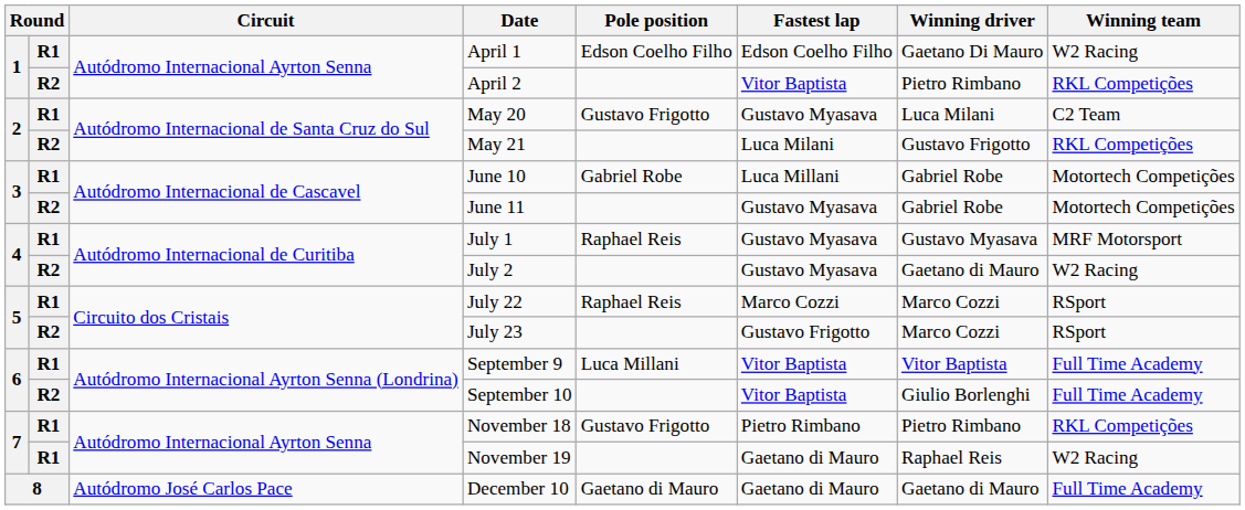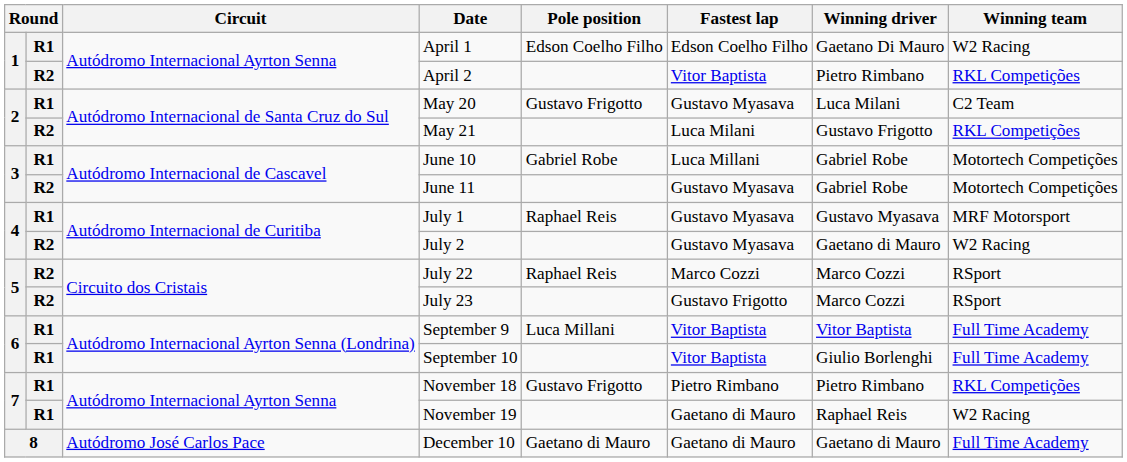 <table class="wikitable" style="font-size: 85%;">
 <tr>
 <th colspan=2>Round</th>
 <th>Circuit</th>
 <th>Date</th>
 <th>Pole position</th>
 <th>Fastest lap</th>
 <th>Winning driver</th>
 <th>Winning team</th>
 </tr>
 <tr>
 <th rowspan=2>1</th>
 <th>R1</th>
 <td rowspan=2><a href='#'>Autódromo Internacional Ayrton Senna</a></td>
 <td>April 1</td>
 <td>Edson Coelho Filho</td>
 <td>Edson Coelho Filho</td>
 <td>Gaetano Di Mauro</td>
 <td>W2 Racing</td>
 </tr>
 <tr>
 <th>R2</th>
 <td>April 2</td>
 <td></td>
 <td><a href='#'>Vitor Baptista</a></td>
 <td>Pietro Rimbano</td>
 <td><a href='#'>RKL Competições</a></td>
 </tr>
 <tr>
 <th rowspan=2>2</th>
 <th>R1</th>
 <td rowspan=2><a href='#'>Autódromo Internacional de Santa Cruz do Sul</a></td>
 <td>May 20</td>
 <td>Gustavo Frigotto</td>
 <td>Gustavo Myasava</td>
 <td>Luca Milani</td>
 <td>C2 Team</td>
 </tr>
 <tr>
 <th>R2</th>
 <td>May 21</td>
 <td></td>
 <td>Luca Milani</td>
 <td>Gustavo Frigotto</td>
 <td><a href='#'>RKL Competições</a></td>
 </tr>
 <tr>
 <th rowspan=2>3</th>
 <th>R1</th>
 <td rowspan=2><a href='#'>Autódromo Internacional de Cascavel</a></td>
 <td>June 10</td>
 <td>Gabriel Robe</td>
 <td>Luca Millani</td>
 <td>Gabriel Robe</td>
 <td>Motortech Competições</td>
 </tr>
 <tr>
 <th>R2</th>
 <td>June 11</td>
 <td></td>
 <td>Gustavo Myasava</td>
 <td>Gabriel Robe</td>
 <td>Motortech Competições</td>
 </tr>
 <tr>
 <th rowspan=2>4</th>
 <th>R1</th>
 <td rowspan=2><a href='#'>Autódromo Internacional de Curitiba</a></td>
 <td>July 1</td>
 <td>Raphael Reis</td>
 <td>Gustavo Myasava</td>
 <td>Gustavo Myasava</td>
 <td>MRF Motorsport</td>
 </tr>
 <tr>
 <th>R2</th>
 <td>July 2</td>
 <td></td>
 <td>Gustavo Myasava</td>
 <td>Gaetano di Mauro</td>
 <td>W2 Racing</td>
 </tr>
 <tr>
 <th rowspan=2>5</th>
-<th>R1</th>
+<th>R2</th>
 <td rowspan=2><a href='#'>Circuito dos Cristais</a></td>
 <td>July 22</td>
 <td>Raphael Reis</td>
 <td>Marco Cozzi</td>
 <td>Marco Cozzi</td>
 <td>RSport</td>
 </tr>
 <tr>
 <th>R2</th>
 <td>July 23</td>
 <td></td>
 <td>Gustavo Frigotto</td>
 <td>Marco Cozzi</td>
 <td>RSport</td>
 </tr>
 <tr>
 <th rowspan=2>6</th>
 <th>R1</th>
 <td rowspan=2><a href='#'>Autódromo Internacional Ayrton Senna (Londrina)</a></td>
 <td>September 9</td>
 <td>Luca Millani</td>
 <td><a href='#'>Vitor Baptista</a></td>
 <td><a href='#'>Vitor Baptista</a></td>
 <td><a href='#'>Full Time Academy</a></td>
 </tr>
 <tr>
-<th>R2</th>
+<th>R1</th>
 <td>September 10</td>
 <td></td>
 <td><a href='#'>Vitor Baptista</a></td>
 <td>Giulio Borlenghi</td>
 <td><a href='#'>Full Time Academy</a></td>
 </tr>
 <tr>
 <th rowspan=2>7</th>
 <th>R1</th>
 <td rowspan=2><a href='#'>Autódromo Internacional Ayrton Senna</a></td>
 <td>November 18</td>
 <td>Gustavo Frigotto</td>
 <td>Pietro Rimbano</td>
 <td>Pietro Rimbano</td>
 <td><a href='#'>RKL Competições</a></td>
 </tr>
 <tr>
 <th>R1</th>
 <td>November 19</td>
 <td></td>
 <td>Gaetano di Mauro</td>
 <td>Raphael Reis</td>
 <td>W2 Racing</td>
 </tr>
 <tr>
 <th colspan=2>8</th>
 <td><a href='#'>Autódromo José Carlos Pace</a></td>
 <td>December 10</td>
 <td>Gaetano di Mauro</td>
 <td>Gaetano di Mauro</td>
 <td>Gaetano di Mauro</td>
 <td><a href='#'>Full Time Academy</a></td>
 </tr>
 </table>
